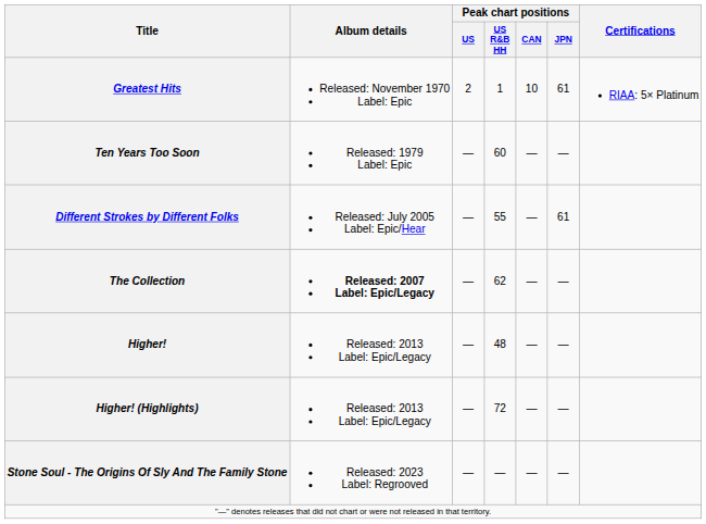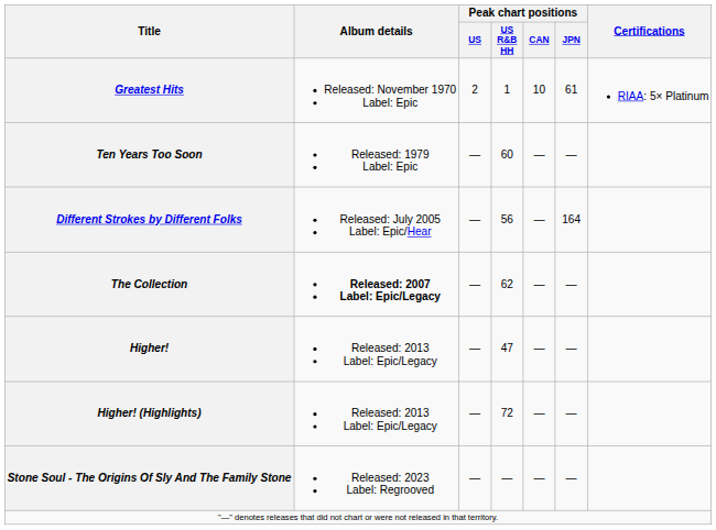 <table class="wikitable plainrowheaders" style="text-align:center;">
 <tr>
 <th rowspan="2">Title</th>
 <th rowspan="2">Album details</th>
 <th colspan="4">Peak chart positions</th>
 <th rowspan="2"><a href='#'>Certifications</a></th>
 </tr>
 <tr style="font-size:smaller;">
 <th style="width:3em;"><a href='#'>US</a><br></th>
 <th style="width:3em;"><a href='#'>US<br>R&B<br>HH</a><br></th>
 <th style="width:3em;"><a href='#'>CAN</a></th>
 <th style="width:3em;"><a href='#'>JPN</a><br></th>
 </tr>
 <tr>
 <th scope="row"><em><a href='#'>Greatest Hits</a></em></th>
 <td><br><ul><li>Released: November 1970</li><li>Label: Epic</li></ul></td>
 <td>2</td>
 <td>1</td>
 <td>10</td>
 <td>61</td>
 <td><br><ul><li><a href='#'>RIAA</a>: 5× Platinum</li></ul></td>
 </tr>
 <tr>
 <th scope="row"><em>Ten Years Too Soon</em></th>
 <td><br><ul><li>Released: 1979</li><li>Label: Epic</li></ul></td>
 <td>—</td>
 <td>60</td>
 <td>—</td>
 <td>—</td>
 <td></td>
 </tr>
 <tr>
 <th scope="row"><em><a href='#'>Different Strokes by Different Folks</a></em></th>
 <td><br><ul><li>Released: July 2005</li><li>Label: Epic/<a href='#'>Hear</a></li></ul></td>
 <td>—</td>
-<td>55</td>
+<td>56</td>
 <td>—</td>
-<td>61</td>
+<td>164</td>
 <td></td>
 </tr>
 <tr>
 <th scope="row"><em>The Collection</em></th>
 <td><strong><br><ul><li>Released: 2007</li><li>Label: Epic/Legacy</li></ul></strong></td>
 <td>—</td>
 <td>62</td>
 <td>—</td>
 <td>—</td>
 <td></td>
 </tr>
 <tr>
 <th scope="row"><em>Higher!</em></th>
 <td><br><ul><li>Released: 2013</li><li>Label: Epic/Legacy</li></ul></td>
 <td>—</td>
-<td>48</td>
+<td>47</td>
 <td>—</td>
 <td>—</td>
 <td></td>
 </tr>
 <tr>
 <th scope="row"><em>Higher! (Highlights)</em></th>
 <td><br><ul><li>Released: 2013</li><li>Label: Epic/Legacy</li></ul></td>
 <td>—</td>
 <td>72</td>
 <td>—</td>
 <td>—</td>
 <td></td>
 </tr>
 <tr>
 <th scope="row"><em>Stone Soul - The Origins Of Sly And The Family Stone</em></th>
 <td><br><ul><li>Released: 2023</li><li>Label: Regrooved</li></ul></td>
 <td>—</td>
 <td>—</td>
 <td>—</td>
 <td>—</td>
 </tr>
 <tr>
 <td colspan="10" style="text-align:center; font-size:9pt;">"—" denotes releases that did not chart or were not released in that territory.</td>
 </tr>
 </table>
